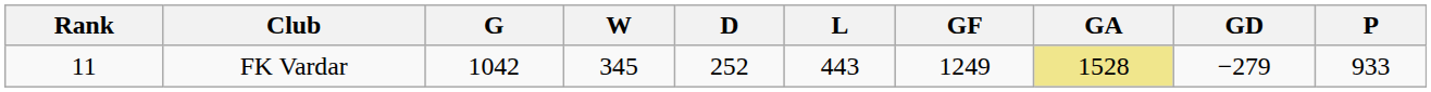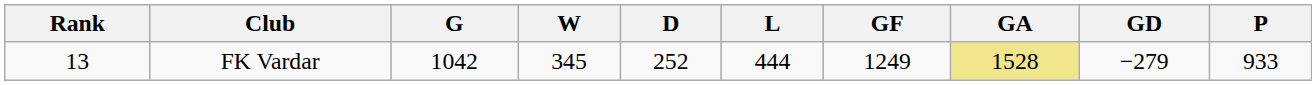 <table class="wikitable" style="text-align:center; font-size:100%; width:100%">
 <tr>
 <th>Rank</th>
 <th>Club</th>
 <th>G</th>
 <th>W</th>
 <th>D</th>
 <th>L</th>
 <th>GF</th>
 <th>GA</th>
 <th>GD</th>
 <th>P</th>
 </tr>
 <tr>
-<td>11</td>
+<td>13</td>
 <td align="center">FK Vardar</td>
 <td>1042</td>
 <td>345</td>
 <td>252</td>
-<td>443</td>
+<td>444</td>
 <td>1249</td>
 <td style="background: khaki;">1528</td>
 <td>−279</td>
 <td>933</td>
 </tr>
 </table>
